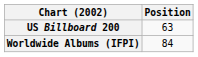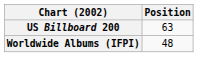 <table class="wikitable plainrowheaders" style="text-align:center">
 <tr>
 <th scope="col">Chart (2002)</th>
 <th scope="col">Position</th>
 </tr>
 <tr>
 <th scope="row">US <em>Billboard</em> 200</th>
 <td>63</td>
 </tr>
 <tr>
 <th scope="row">Worldwide Albums (IFPI)</th>
-<td>84</td>
+<td>48</td>
 </tr>
 </table>
